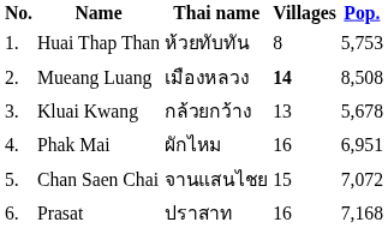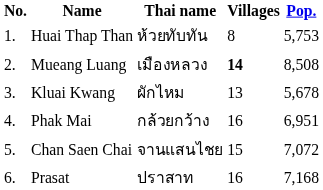 <table>
 <tr>
 <th>No.</th>
 <th>Name</th>
 <th>Thai name</th>
 <th>Villages</th>
 <th><a href='#'>Pop.</a></th>
 </tr>
 <tr>
 <td>1.</td>
 <td>Huai Thap Than</td>
 <td>ห้วยทับทัน</td>
 <td>8</td>
 <td>5,753</td>
 <td></td>
 </tr>
 <tr>
 <td>2.</td>
 <td>Mueang Luang</td>
 <td>เมืองหลวง</td>
 <td><strong>14</strong></td>
 <td>8,508</td>
 <td></td>
 </tr>
 <tr>
 <td>3.</td>
 <td>Kluai Kwang</td>
-<td>กล้วยกว้าง</td>
+<td>ผักไหม</td>
 <td>13</td>
 <td>5,678</td>
 <td></td>
 </tr>
 <tr>
 <td>4.</td>
 <td>Phak Mai</td>
-<td>ผักไหม</td>
+<td>กล้วยกว้าง</td>
 <td>16</td>
 <td>6,951</td>
 <td></td>
 </tr>
 <tr>
 <td>5.</td>
 <td>Chan Saen Chai</td>
 <td>จานแสนไชย</td>
 <td>15</td>
 <td>7,072</td>
 <td></td>
 </tr>
 <tr>
 <td>6.</td>
 <td>Prasat</td>
 <td>ปราสาท</td>
 <td>16</td>
 <td>7,168</td>
 <td></td>
 </tr>
 </table>
